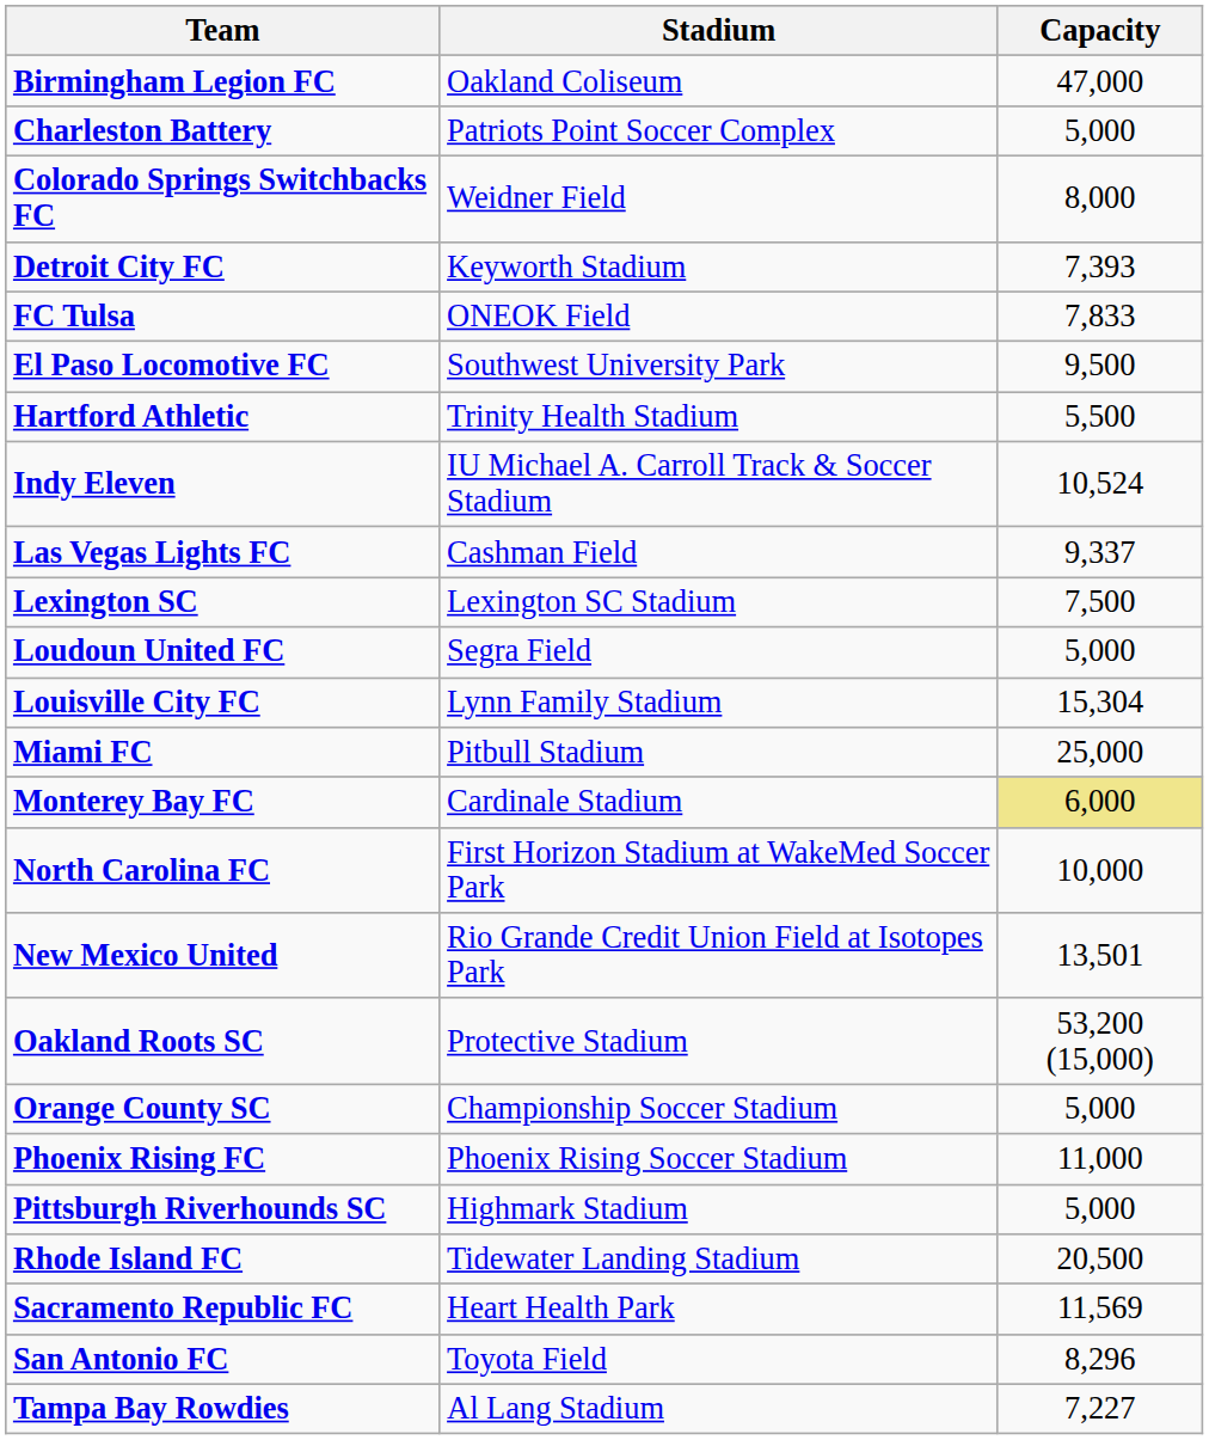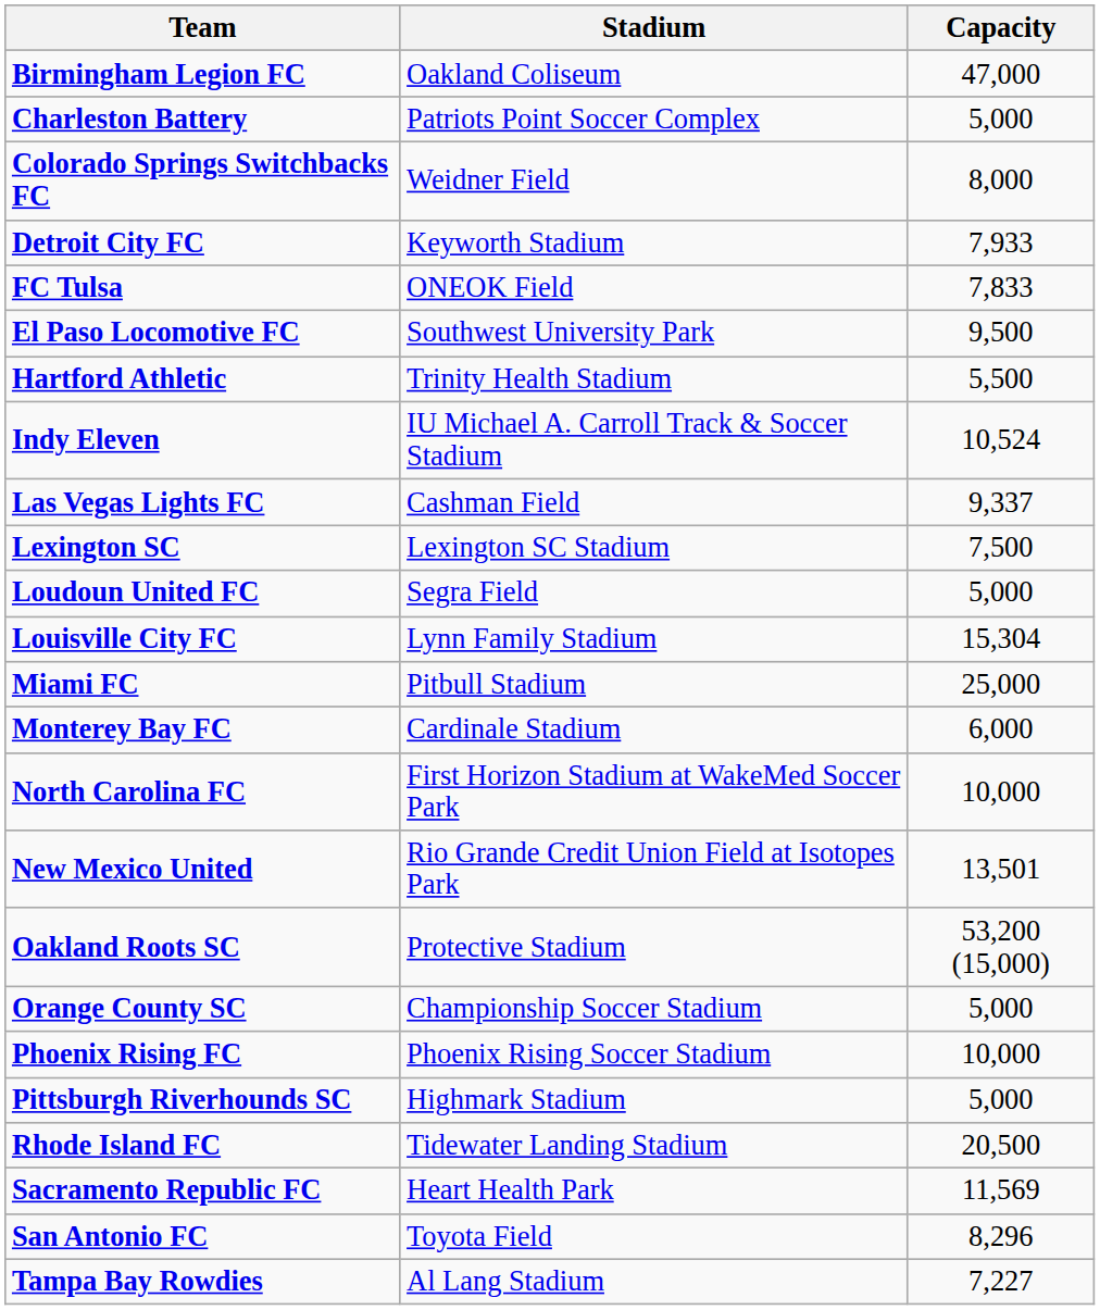 <table class="wikitable sortable" style="text-align: left;">
 <tr>
 <th>Team</th>
 <th>Stadium</th>
 <th>Capacity</th>
 </tr>
 <tr>
 <td><strong><a href='#'>Birmingham Legion FC</a></strong></td>
 <td><a href='#'>Oakland Coliseum</a></td>
 <td style="text-align:center;">47,000</td>
 </tr>
 <tr>
 <td><strong><a href='#'>Charleston Battery</a></strong></td>
 <td><a href='#'>Patriots Point Soccer Complex</a></td>
 <td style="text-align:center;">5,000</td>
 </tr>
 <tr>
 <td><strong><a href='#'>Colorado Springs Switchbacks FC</a></strong></td>
 <td><a href='#'>Weidner Field</a></td>
 <td style="text-align:center;">8,000</td>
 </tr>
 <tr>
 <td><strong><a href='#'>Detroit City FC</a></strong></td>
 <td><a href='#'>Keyworth Stadium</a></td>
-<td style="text-align:center;">7,393</td>
+<td style="text-align:center;">7,933</td>
 </tr>
 <tr>
 <td><strong><a href='#'>FC Tulsa</a></strong></td>
 <td><a href='#'>ONEOK Field</a></td>
 <td style="text-align:center;">7,833</td>
 </tr>
 <tr>
 <td><strong><a href='#'>El Paso Locomotive FC</a></strong></td>
 <td><a href='#'>Southwest University Park</a></td>
 <td style="text-align:center;">9,500</td>
 </tr>
 <tr>
 <td><strong><a href='#'>Hartford Athletic</a></strong></td>
 <td><a href='#'>Trinity Health Stadium</a></td>
 <td style="text-align:center;">5,500</td>
 </tr>
 <tr>
 <td><strong><a href='#'>Indy Eleven</a></strong></td>
 <td><a href='#'>IU Michael A. Carroll Track & Soccer Stadium</a></td>
 <td style="text-align:center;">10,524</td>
 </tr>
 <tr>
 <td><strong><a href='#'>Las Vegas Lights FC</a></strong></td>
 <td><a href='#'>Cashman Field</a></td>
 <td style="text-align:center;">9,337</td>
 </tr>
 <tr>
 <td><strong><a href='#'>Lexington SC</a></strong></td>
 <td><a href='#'>Lexington SC Stadium</a></td>
 <td style="text-align:center;">7,500</td>
 </tr>
 <tr>
 <td><strong><a href='#'>Loudoun United FC</a></strong></td>
 <td><a href='#'>Segra Field</a></td>
 <td style="text-align:center;">5,000</td>
 </tr>
 <tr>
 <td><strong><a href='#'>Louisville City FC</a></strong></td>
 <td><a href='#'>Lynn Family Stadium</a></td>
 <td style="text-align:center;">15,304</td>
 </tr>
 <tr>
 <td><strong><a href='#'>Miami FC</a></strong></td>
 <td><a href='#'>Pitbull Stadium</a></td>
 <td style="text-align:center;">25,000</td>
 </tr>
 <tr>
 <td><strong><a href='#'>Monterey Bay FC</a></strong></td>
 <td><a href='#'>Cardinale Stadium</a></td>
-<td style="background: khaki; text-align:center;">6,000</td>
+<td style="text-align:center;">6,000</td>
 </tr>
 <tr>
 <td><strong><a href='#'>North Carolina FC</a></strong></td>
 <td><a href='#'>First Horizon Stadium at WakeMed Soccer Park</a></td>
 <td style="text-align:center;">10,000</td>
 </tr>
 <tr>
 <td><strong><a href='#'>New Mexico United</a></strong></td>
 <td><a href='#'>Rio Grande Credit Union Field at Isotopes Park</a></td>
 <td style="text-align:center;">13,501</td>
 </tr>
 <tr>
 <td><strong><a href='#'>Oakland Roots SC</a></strong></td>
 <td><a href='#'>Protective Stadium</a></td>
 <td style="text-align:center;">53,200 (15,000)</td>
 </tr>
 <tr>
 <td><strong><a href='#'>Orange County SC</a></strong></td>
 <td><a href='#'>Championship Soccer Stadium</a></td>
 <td style="text-align:center;">5,000</td>
 </tr>
 <tr>
 <td><strong><a href='#'>Phoenix Rising FC</a></strong></td>
 <td><a href='#'>Phoenix Rising Soccer Stadium</a></td>
-<td style="text-align:center;">11,000</td>
+<td style="text-align:center;">10,000</td>
 </tr>
 <tr>
 <td><strong><a href='#'>Pittsburgh Riverhounds SC</a></strong></td>
 <td><a href='#'>Highmark Stadium</a></td>
 <td style="text-align:center;">5,000</td>
 </tr>
 <tr>
 <td><strong><a href='#'>Rhode Island FC</a></strong></td>
 <td><a href='#'>Tidewater Landing Stadium</a></td>
 <td style="text-align:center;">20,500</td>
 </tr>
 <tr>
 <td><strong><a href='#'>Sacramento Republic FC</a></strong></td>
 <td><a href='#'>Heart Health Park</a></td>
 <td style="text-align:center;">11,569</td>
 </tr>
 <tr>
 <td><strong><a href='#'>San Antonio FC</a></strong></td>
 <td><a href='#'>Toyota Field</a></td>
 <td style="text-align:center;">8,296</td>
 </tr>
 <tr>
 <td><strong><a href='#'>Tampa Bay Rowdies</a></strong></td>
 <td><a href='#'>Al Lang Stadium</a></td>
 <td style="text-align:center;">7,227</td>
 </tr>
 </table>
